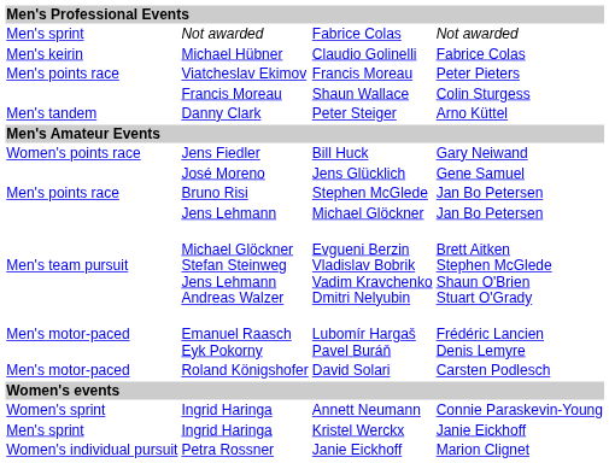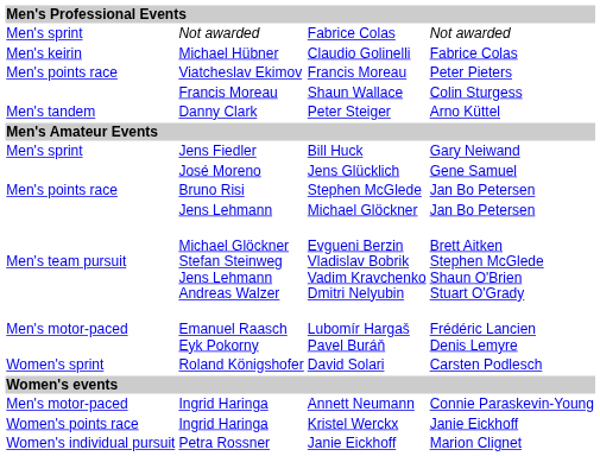 <table>
 <tr bgcolor="#cccccc">
 <td colspan=7><strong>Men's Professional Events</strong></td>
 </tr>
 <tr>
 <td><a href='#'>Men's sprint</a> <br></td>
 <td><em>Not awarded</em></td>
 <td><a href='#'>Fabrice Colas</a><br></td>
 <td><em>Not awarded</em></td>
 </tr>
 <tr>
 <td><a href='#'>Men's keirin</a><br></td>
 <td><a href='#'>Michael Hübner</a><br></td>
 <td><a href='#'>Claudio Golinelli</a><br></td>
 <td><a href='#'>Fabrice Colas</a><br></td>
 </tr>
 <tr>
 <td><a href='#'>Men's points race</a><br></td>
 <td><a href='#'>Viatcheslav Ekimov</a><br></td>
 <td><a href='#'>Francis Moreau</a><br></td>
 <td><a href='#'>Peter Pieters</a><br></td>
 </tr>
 <tr>
 <td><br></td>
 <td><a href='#'>Francis Moreau</a><br></td>
 <td><a href='#'>Shaun Wallace</a><br></td>
 <td><a href='#'>Colin Sturgess</a><br></td>
 </tr>
 <tr>
 <td><a href='#'>Men's tandem</a><br></td>
 <td><a href='#'>Danny Clark</a><br></td>
 <td><a href='#'>Peter Steiger</a><br></td>
 <td><a href='#'>Arno Küttel</a><br></td>
 </tr>
 <tr bgcolor="#cccccc">
 <td colspan=7><strong>Men's Amateur Events</strong></td>
 </tr>
 <tr>
-<td><a href='#'>Women's points race</a><br></td>
+<td><a href='#'>Men's sprint</a> <br></td>
 <td><a href='#'>Jens Fiedler</a><br></td>
 <td><a href='#'>Bill Huck</a><br></td>
 <td><a href='#'>Gary Neiwand</a> <br></td>
 </tr>
 <tr>
 <td><br></td>
 <td><a href='#'>José Moreno</a><br></td>
 <td><a href='#'>Jens Glücklich</a><br></td>
 <td><a href='#'>Gene Samuel</a><br></td>
 </tr>
 <tr>
 <td><a href='#'>Men's points race</a><br></td>
 <td><a href='#'>Bruno Risi</a><br></td>
 <td><a href='#'>Stephen McGlede</a><br></td>
 <td><a href='#'>Jan Bo Petersen</a><br></td>
 </tr>
 <tr>
 <td><br></td>
 <td><a href='#'>Jens Lehmann</a><br></td>
 <td><a href='#'>Michael Glöckner</a><br></td>
 <td><a href='#'>Jan Bo Petersen</a><br></td>
 </tr>
 <tr>
 <td><a href='#'>Men's team pursuit</a><br></td>
 <td> <br><a href='#'>Michael Glöckner</a><br>  <a href='#'>Stefan Steinweg</a><br>  <a href='#'>Jens Lehmann</a><br>  <a href='#'>Andreas Walzer</a></td>
 <td> <br><a href='#'>Evgueni Berzin</a><br>  <a href='#'>Vladislav Bobrik</a><br>  <a href='#'>Vadim Kravchenko</a><br>  <a href='#'>Dmitri Nelyubin</a></td>
 <td> <br>  <a href='#'>Brett Aitken</a><br>  <a href='#'>Stephen McGlede</a><br>  <a href='#'>Shaun O'Brien</a><br>  <a href='#'>Stuart O'Grady</a></td>
 </tr>
 <tr>
 <td><a href='#'>Men's motor-paced</a><br></td>
 <td> <br><a href='#'>Emanuel Raasch</a><br> <a href='#'>Eyk Pokorny</a></td>
 <td> <br><a href='#'>Lubomír Hargaš</a><br> <a href='#'>Pavel Buráň</a></td>
 <td> <br><a href='#'>Frédéric Lancien</a><br> <a href='#'>Denis Lemyre</a></td>
 </tr>
 <tr>
-<td><a href='#'>Men's motor-paced</a><br></td>
+<td><a href='#'>Women's sprint</a> <br></td>
 <td><a href='#'>Roland Königshofer</a><br></td>
 <td><a href='#'>David Solari</a><br></td>
 <td><a href='#'>Carsten Podlesch</a><br></td>
 </tr>
 <tr bgcolor="#cccccc">
 <td colspan=7><strong>Women's events</strong></td>
 </tr>
 <tr>
-<td><a href='#'>Women's sprint</a> <br></td>
+<td><a href='#'>Men's motor-paced</a><br></td>
 <td><a href='#'>Ingrid Haringa</a><br></td>
 <td><a href='#'>Annett Neumann</a><br></td>
 <td><a href='#'>Connie Paraskevin-Young</a><br></td>
 </tr>
 <tr>
-<td><a href='#'>Men's sprint</a> <br></td>
+<td><a href='#'>Women's points race</a><br></td>
 <td><a href='#'>Ingrid Haringa</a><br></td>
 <td><a href='#'>Kristel Werckx</a><br></td>
 <td><a href='#'>Janie Eickhoff</a><br></td>
 </tr>
 <tr>
 <td><a href='#'>Women's individual pursuit</a><br></td>
 <td><a href='#'>Petra Rossner</a><br></td>
 <td><a href='#'>Janie Eickhoff</a><br></td>
 <td><a href='#'>Marion Clignet</a><br></td>
 </tr>
 </table>
